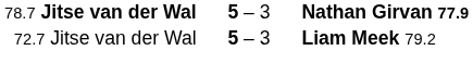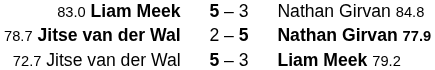 <table style="text-align:center">
 <tr>
 <th width=233></th>
 <th width=80></th>
 <th width=233></th>
 </tr>
 <tr>
+<td align=right><small>83.0</small> <strong>Liam Meek</strong> </td>
+<td><strong>5</strong> – 3</td>
+<td align=left> Nathan Girvan <small>84.8</small></td>
+</tr>
+<tr>
 <td align=right><small>78.7</small> <strong>Jitse van der Wal</strong>  </td>
-<td><strong>5</strong> – 3</td>
+<td>2 – <strong>5</strong></td>
 <td align=left><strong> Nathan Girvan <small>77.9</small></strong></td>
 </tr>
 <tr>
 <td align=right><small>72.7</small> Jitse van der Wal  </td>
 <td><strong>5</strong> – 3</td>
 <td align=left> <strong>Liam Meek</strong> <small>79.2</small></td>
 </tr>
 </table>
